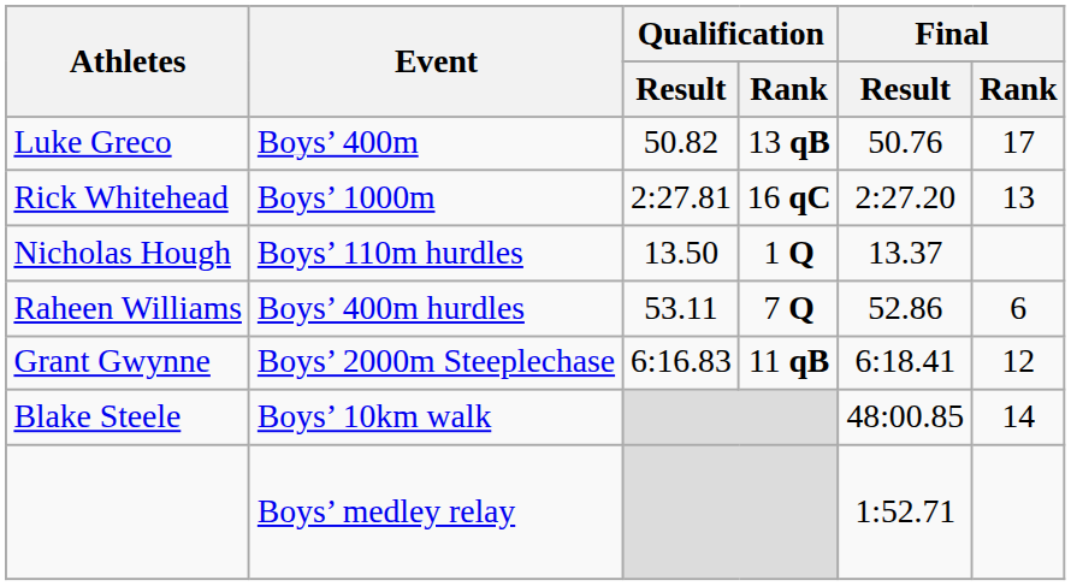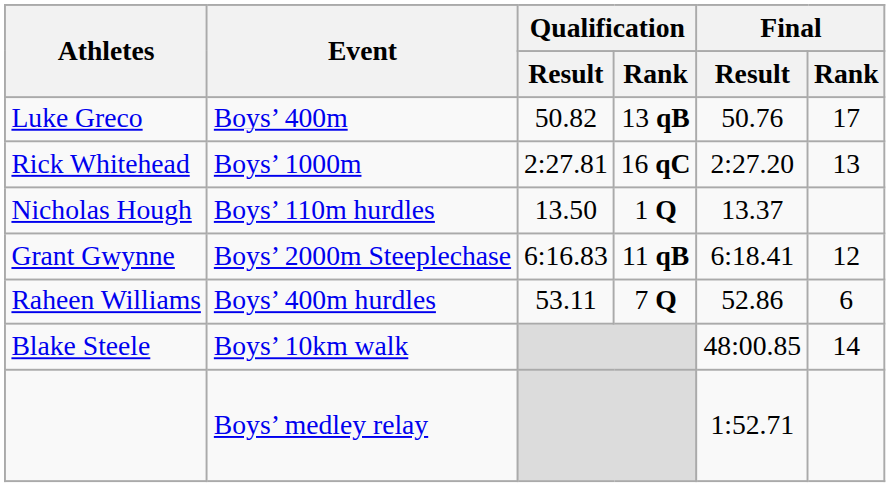 <table class="wikitable" style="font-size:90%;">
 <tr>
 <th rowspan=2>Athletes</th>
 <th rowspan=2>Event</th>
 <th colspan=2>Qualification</th>
 <th colspan=2>Final</th>
 </tr>
 <tr>
 <th>Result</th>
 <th>Rank</th>
 <th>Result</th>
 <th>Rank</th>
 </tr>
 <tr>
 <td><a href='#'>Luke Greco</a></td>
 <td><a href='#'>Boys’ 400m</a></td>
 <td align=center>50.82</td>
 <td align=center>13 <strong>qB</strong></td>
 <td align=center>50.76</td>
 <td align=center>17</td>
 </tr>
 <tr>
 <td><a href='#'>Rick Whitehead</a></td>
 <td><a href='#'>Boys’ 1000m</a></td>
 <td align=center>2:27.81</td>
 <td align=center>16 <strong>qC</strong></td>
 <td align=center>2:27.20</td>
 <td align=center>13</td>
 </tr>
 <tr>
 <td><a href='#'>Nicholas Hough</a></td>
 <td><a href='#'>Boys’ 110m hurdles</a></td>
 <td align=center>13.50</td>
 <td align=center>1 <strong>Q</strong></td>
 <td align=center>13.37</td>
 <td align=center></td>
 </tr>
 <tr>
+<td><a href='#'>Grant Gwynne</a></td>
+<td><a href='#'>Boys’ 2000m Steeplechase</a></td>
+<td align=center>6:16.83</td>
+<td align=center>11 <strong>qB</strong></td>
+<td align=center>6:18.41</td>
+<td align=center>12</td>
+</tr>
+<tr>
 <td><a href='#'>Raheen Williams</a></td>
 <td><a href='#'>Boys’ 400m hurdles</a></td>
 <td align=center>53.11</td>
 <td align=center>7 <strong>Q</strong></td>
 <td align=center>52.86</td>
 <td align=center>6</td>
-</tr>
-<tr>
-<td><a href='#'>Grant Gwynne</a></td>
-<td><a href='#'>Boys’ 2000m Steeplechase</a></td>
-<td align=center>6:16.83</td>
-<td align=center>11 <strong>qB</strong></td>
-<td align=center>6:18.41</td>
-<td align=center>12</td>
 </tr>
 <tr>
 <td><a href='#'>Blake Steele</a></td>
 <td><a href='#'>Boys’ 10km walk</a></td>
 <td colspan="2" style="background:#dcdcdc;"></td>
 <td align=center>48:00.85</td>
 <td align=center>14</td>
 </tr>
 <tr>
 <td><br><br><br></td>
 <td><a href='#'>Boys’ medley relay</a></td>
 <td colspan="2" style="background:#dcdcdc;"></td>
 <td align=center>1:52.71</td>
 <td align=center></td>
 </tr>
 </table>
